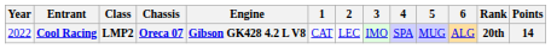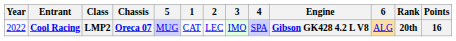 <table class="wikitable" style="text-align:center; font-size:85%">
 <tr>
 <th>Year</th>
 <th>Entrant</th>
 <th>Class</th>
 <th>Chassis</th>
-<th>Engine</th>
+<th>5</th>
 <th>1</th>
 <th>2</th>
 <th>3</th>
 <th>4</th>
-<th>5</th>
+<th>Engine</th>
 <th>6</th>
 <th>Rank</th>
 <th>Points</th>
 </tr>
 <tr>
 <td><a href='#'>2022</a></td>
 <th nowrap><a href='#'>Cool Racing</a></th>
 <th>LMP2</th>
 <th nowrap><a href='#'>Oreca 07</a></th>
-<th nowrap><a href='#'>Gibson</a> GK428 4.2 L V8</th>
+<td style="background:#CFCFFF;"><a href='#'>MUG</a><br></td>
 <td><a href='#'>CAT</a></td>
 <td><a href='#'>LEC</a></td>
 <td style="background:#DFFFDF;"><a href='#'>IMO</a><br></td>
 <td style="background:#CFCFFF;"><a href='#'>SPA</a><br></td>
-<td style="background:#CFCFFF;"><a href='#'>MUG</a><br></td>
+<th nowrap><a href='#'>Gibson</a> GK428 4.2 L V8</th>
 <td style="background:#FFDF9F;"><a href='#'>ALG</a><br></td>
 <th>20th</th>
-<th>14</th>
+<th>16</th>
 </tr>
 </table>
